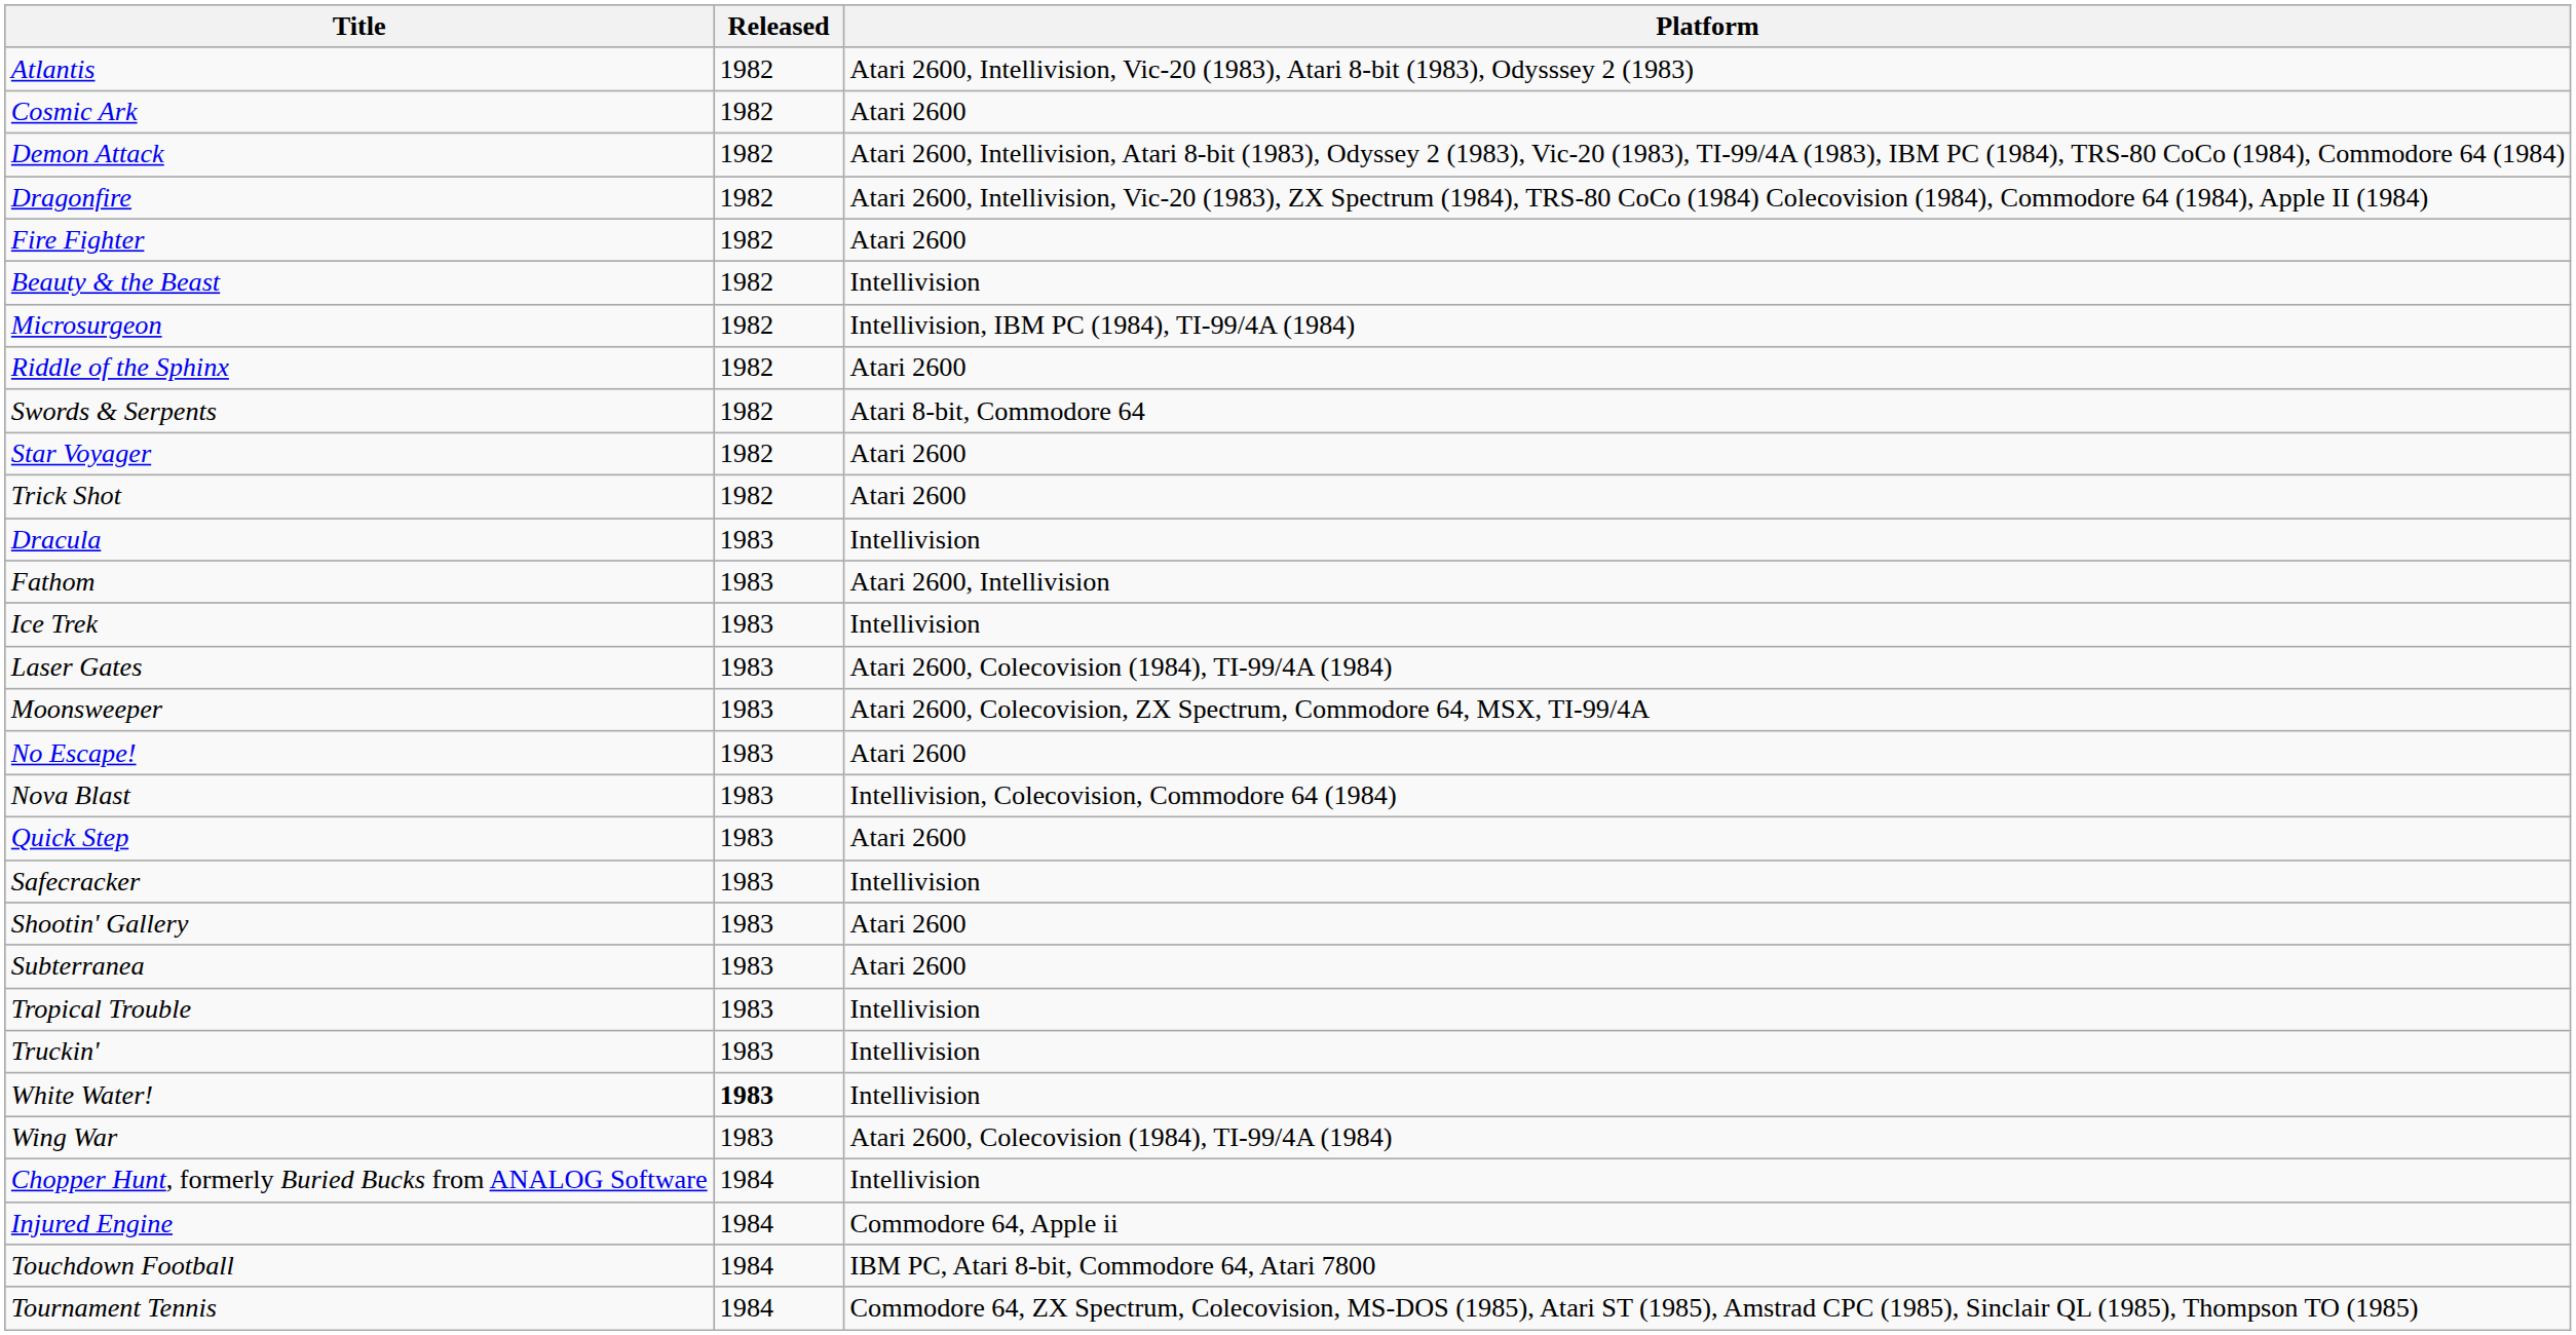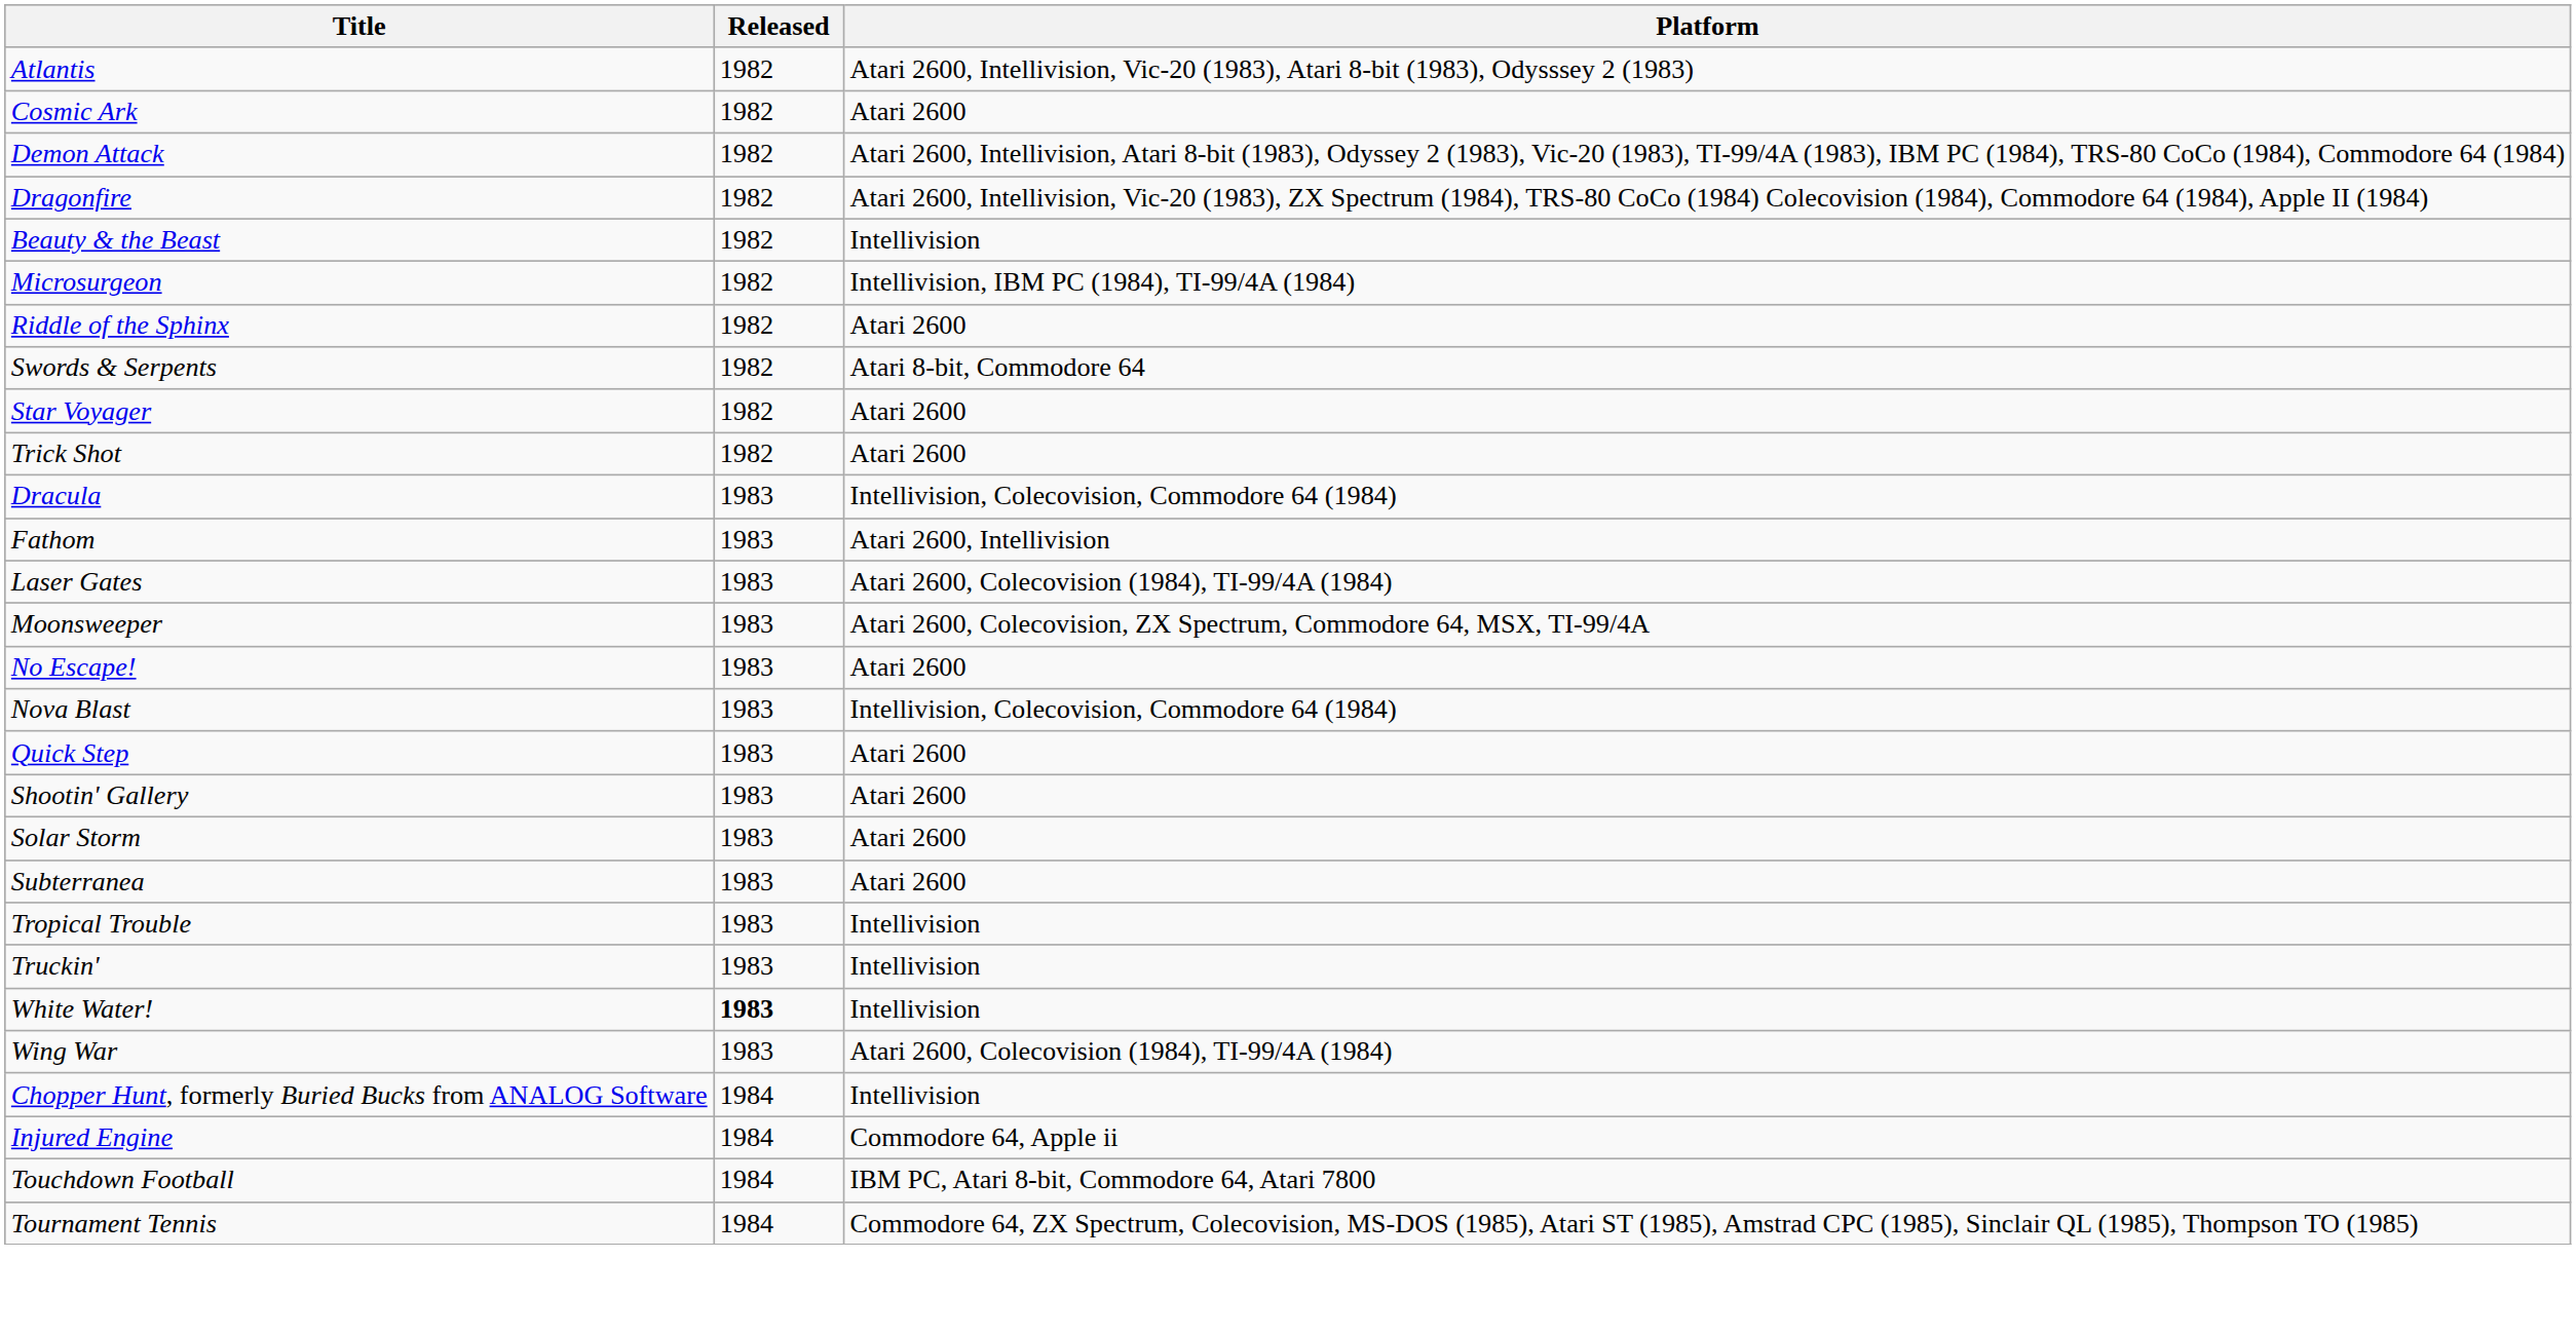 <table class="wikitable sortable plainrowheaders" style="text-align:left;">
 <tr>
 <th style="min-width: 100px;">Title</th>
 <th style="min-width: 70px;">Released</th>
 <th style="min-width: 150px;">Platform</th>
 </tr>
 <tr>
 <td><em><a href='#'>Atlantis</a></em></td>
 <td>1982</td>
 <td>Atari 2600, Intellivision, Vic-20 (1983), Atari 8-bit (1983), Odysssey 2 (1983)</td>
 </tr>
 <tr>
 <td><em><a href='#'>Cosmic Ark</a></em></td>
 <td>1982</td>
 <td>Atari 2600</td>
 </tr>
 <tr>
 <td><em><a href='#'>Demon Attack</a></em></td>
 <td>1982</td>
 <td>Atari 2600, Intellivision, Atari 8-bit (1983), Odyssey 2 (1983), Vic-20 (1983), TI-99/4A (1983), IBM PC (1984), TRS-80 CoCo (1984), Commodore 64 (1984)</td>
 </tr>
 <tr>
 <td><em><a href='#'>Dragonfire</a></em></td>
 <td>1982</td>
 <td>Atari 2600, Intellivision, Vic-20 (1983), ZX Spectrum (1984), TRS-80 CoCo (1984) Colecovision (1984), Commodore 64 (1984), Apple II (1984)</td>
-</tr>
-<tr>
-<td><em><a href='#'>Fire Fighter</a></em></td>
-<td>1982</td>
-<td>Atari 2600</td>
 </tr>
 <tr>
 <td><em><a href='#'>Beauty & the Beast</a></em></td>
 <td>1982</td>
 <td>Intellivision</td>
 </tr>
 <tr>
 <td><em><a href='#'>Microsurgeon</a></em></td>
 <td>1982</td>
 <td>Intellivision, IBM PC (1984), TI-99/4A (1984)</td>
 </tr>
 <tr>
 <td><em><a href='#'>Riddle of the Sphinx</a></em></td>
 <td>1982</td>
 <td>Atari 2600</td>
 </tr>
 <tr>
 <td><em>Swords & Serpents</em></td>
 <td>1982</td>
 <td>Atari 8-bit, Commodore 64</td>
 </tr>
 <tr>
 <td><em><a href='#'>Star Voyager</a></em></td>
 <td>1982</td>
 <td>Atari 2600</td>
 </tr>
 <tr>
 <td><em>Trick Shot</em></td>
 <td>1982</td>
 <td>Atari 2600</td>
 </tr>
 <tr>
 <td><em><a href='#'>Dracula</a></em></td>
 <td>1983</td>
-<td>Intellivision</td>
+<td>Intellivision, Colecovision, Commodore 64 (1984)</td>
 </tr>
 <tr>
 <td><em>Fathom</em></td>
 <td>1983</td>
 <td>Atari 2600, Intellivision</td>
-</tr>
-<tr>
-<td><em>Ice Trek</em></td>
-<td>1983</td>
-<td>Intellivision</td>
 </tr>
 <tr>
 <td><em>Laser Gates</em></td>
 <td>1983</td>
 <td>Atari 2600, Colecovision (1984), TI-99/4A (1984)</td>
 </tr>
 <tr>
 <td><em>Moonsweeper</em></td>
 <td>1983</td>
 <td>Atari 2600, Colecovision, ZX Spectrum, Commodore 64, MSX, TI-99/4A</td>
 </tr>
 <tr>
 <td><em><a href='#'>No Escape!</a></em></td>
 <td>1983</td>
 <td>Atari 2600</td>
 </tr>
 <tr>
 <td><em>Nova Blast</em></td>
 <td>1983</td>
 <td>Intellivision, Colecovision, Commodore 64 (1984)</td>
 </tr>
 <tr>
 <td><em><a href='#'>Quick Step</a></em></td>
 <td>1983</td>
 <td>Atari 2600</td>
 </tr>
 <tr>
-<td><em>Safecracker</em></td>
+<td><em>Shootin' Gallery</em></td>
 <td>1983</td>
-<td>Intellivision</td>
+<td>Atari 2600</td>
 </tr>
 <tr>
-<td><em>Shootin' Gallery</em></td>
+<td><em>Solar Storm</em></td>
 <td>1983</td>
 <td>Atari 2600</td>
 </tr>
 <tr>
 <td><em>Subterranea</em></td>
 <td>1983</td>
 <td>Atari 2600</td>
 </tr>
 <tr>
 <td><em>Tropical Trouble</em></td>
 <td>1983</td>
 <td>Intellivision</td>
 </tr>
 <tr>
 <td><em>Truckin'</em></td>
 <td>1983</td>
 <td>Intellivision</td>
 </tr>
 <tr>
 <td><em>White Water!</em></td>
 <td><strong>1983</strong></td>
 <td>Intellivision</td>
 </tr>
 <tr>
 <td><em>Wing War</em></td>
 <td>1983</td>
 <td>Atari 2600, Colecovision (1984), TI-99/4A (1984)</td>
 </tr>
 <tr>
 <td><em><a href='#'>Chopper Hunt</a></em>, formerly <em>Buried Bucks</em> from <a href='#'>ANALOG Software</a></td>
 <td>1984</td>
 <td>Intellivision</td>
 </tr>
 <tr>
 <td><em><a href='#'>Injured Engine</a></em></td>
 <td>1984</td>
 <td>Commodore 64, Apple ii</td>
 </tr>
 <tr>
 <td><em>Touchdown Football</em></td>
 <td>1984</td>
 <td>IBM PC, Atari 8-bit, Commodore 64, Atari 7800</td>
 </tr>
 <tr>
 <td><em>Tournament Tennis</em></td>
 <td>1984</td>
 <td>Commodore 64, ZX Spectrum, Colecovision, MS-DOS (1985), Atari ST (1985), Amstrad CPC (1985), Sinclair QL (1985), Thompson TO (1985)</td>
 </tr>
 <tr>
 </tr>
 </table>
